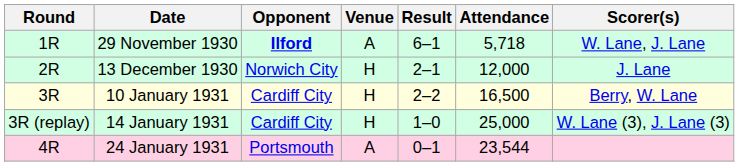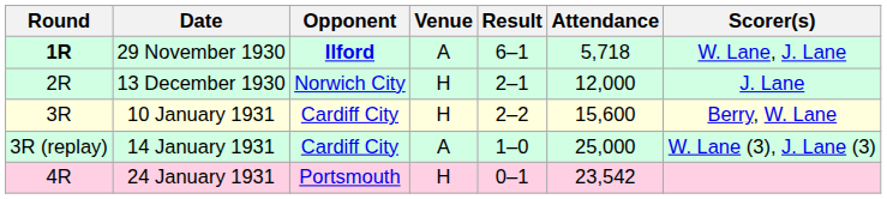 <table style="text-align:center;" class="wikitable sortable">
 <tr>
 <th>Round</th>
 <th>Date</th>
 <th>Opponent</th>
 <th>Venue</th>
 <th>Result</th>
 <th>Attendance</th>
 <th>Scorer(s)</th>
 </tr>
 <tr style="background:#d0ffe3;">
-<td>1R</td>
+<td><strong>1R</strong></td>
 <td>29 November 1930</td>
 <td><strong><a href='#'>Ilford</a></strong></td>
 <td>A</td>
 <td>6–1</td>
 <td>5,718</td>
 <td><a href='#'>W. Lane</a>, <a href='#'>J. Lane</a></td>
 </tr>
 <tr style="background:#d0ffe3;">
 <td>2R</td>
 <td>13 December 1930</td>
 <td><a href='#'>Norwich City</a></td>
 <td>H</td>
 <td>2–1</td>
 <td>12,000</td>
 <td><a href='#'>J. Lane</a></td>
 </tr>
 <tr style="background:#ffd;">
 <td>3R</td>
 <td>10 January 1931</td>
 <td><a href='#'>Cardiff City</a></td>
 <td>H</td>
 <td>2–2</td>
-<td>16,500</td>
+<td>15,600</td>
 <td><a href='#'>Berry</a>, <a href='#'>W. Lane</a></td>
 </tr>
 <tr style="background:#d0ffe3;">
 <td>3R (replay)</td>
 <td>14 January 1931</td>
 <td><a href='#'>Cardiff City</a></td>
-<td>H</td>
+<td>A</td>
 <td>1–0</td>
 <td>25,000</td>
 <td><a href='#'>W. Lane</a> (3), <a href='#'>J. Lane</a> (3)</td>
 </tr>
 <tr style="background:#ffd0e3;">
 <td>4R</td>
 <td>24 January 1931</td>
 <td><a href='#'>Portsmouth</a></td>
-<td>A</td>
+<td>H</td>
 <td>0–1</td>
-<td>23,544</td>
+<td>23,542</td>
 <td></td>
 </tr>
 </table>
